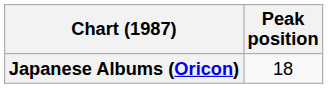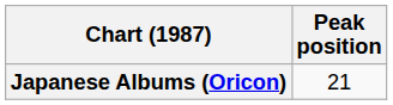 <table class="wikitable plainrowheaders" style="text-align:center">
 <tr>
 <th scope="col">Chart (1987)</th>
 <th scope="col">Peak<br> position</th>
 </tr>
 <tr>
 <th scope="row">Japanese Albums (<a href='#'>Oricon</a>)</th>
-<td>18</td>
+<td>21</td>
 </tr>
 </table>
